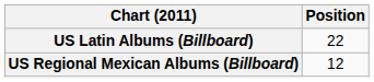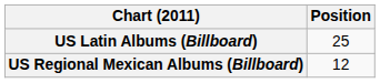 <table class="wikitable sortable plainrowheaders">
 <tr>
 <th scope="col">Chart (2011)</th>
 <th scope="col">Position</th>
 </tr>
 <tr>
 <th scope="row">US Latin Albums (<em>Billboard</em>)</th>
-<td style="text-align: center;">22</td>
+<td style="text-align: center;">25</td>
 </tr>
 <tr>
 <th scope="row">US Regional Mexican Albums (<em>Billboard</em>)</th>
 <td style="text-align: center;">12</td>
 </tr>
 </table>
